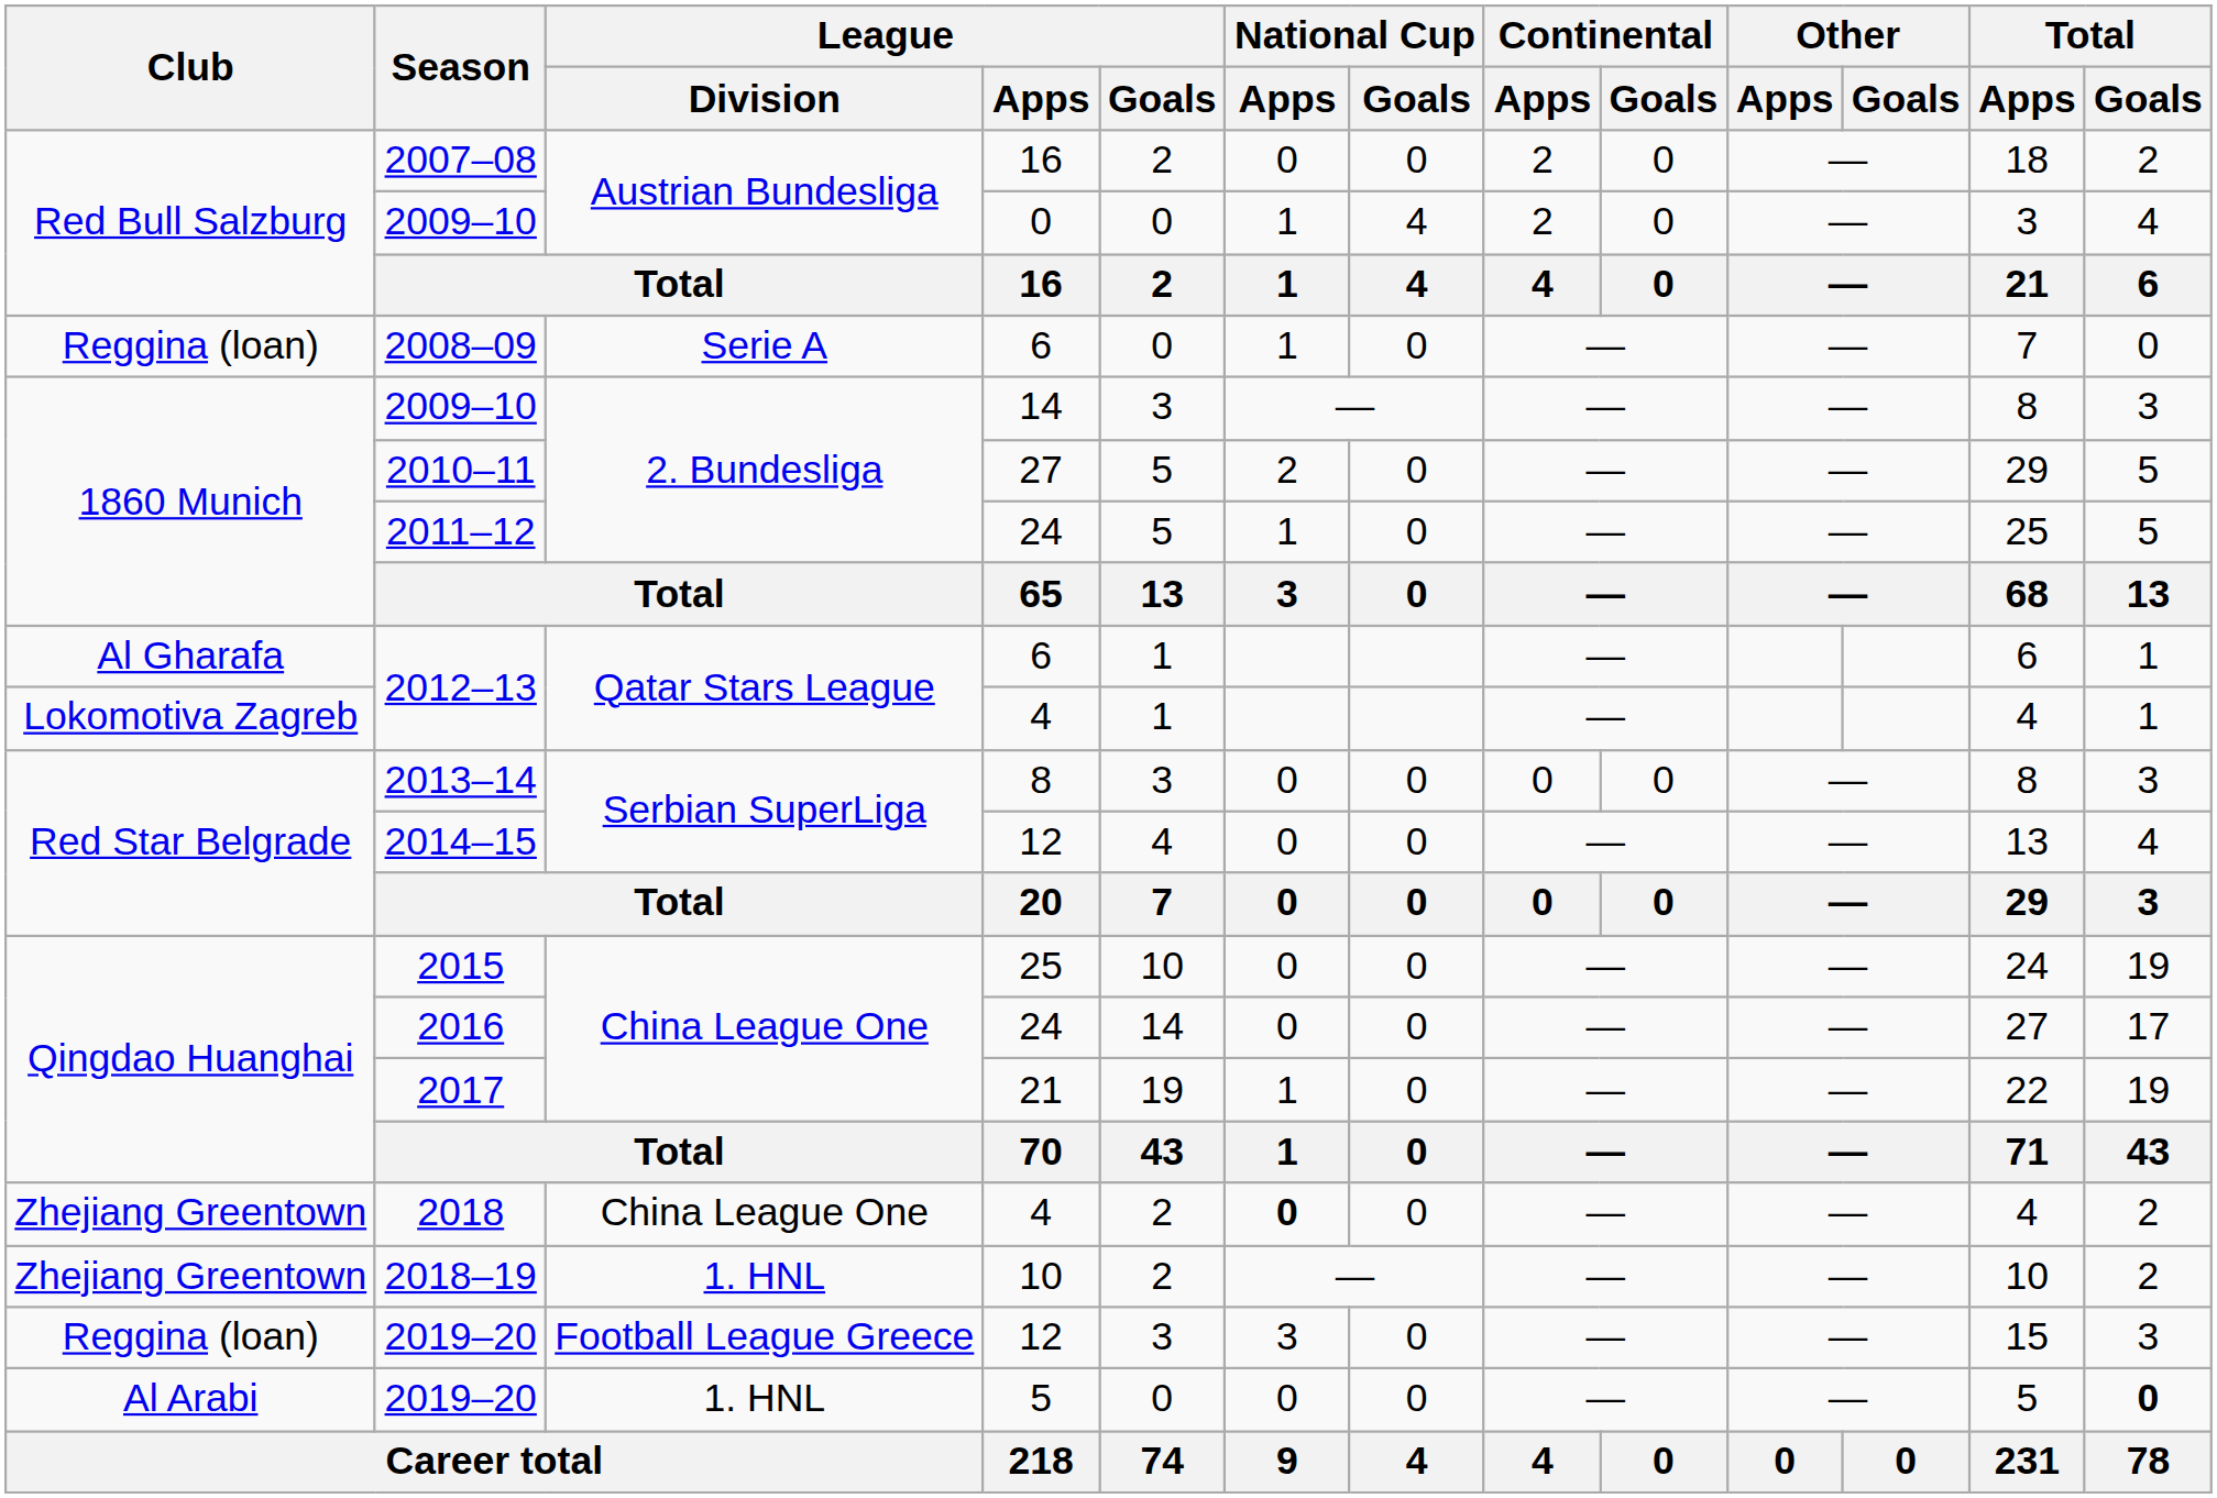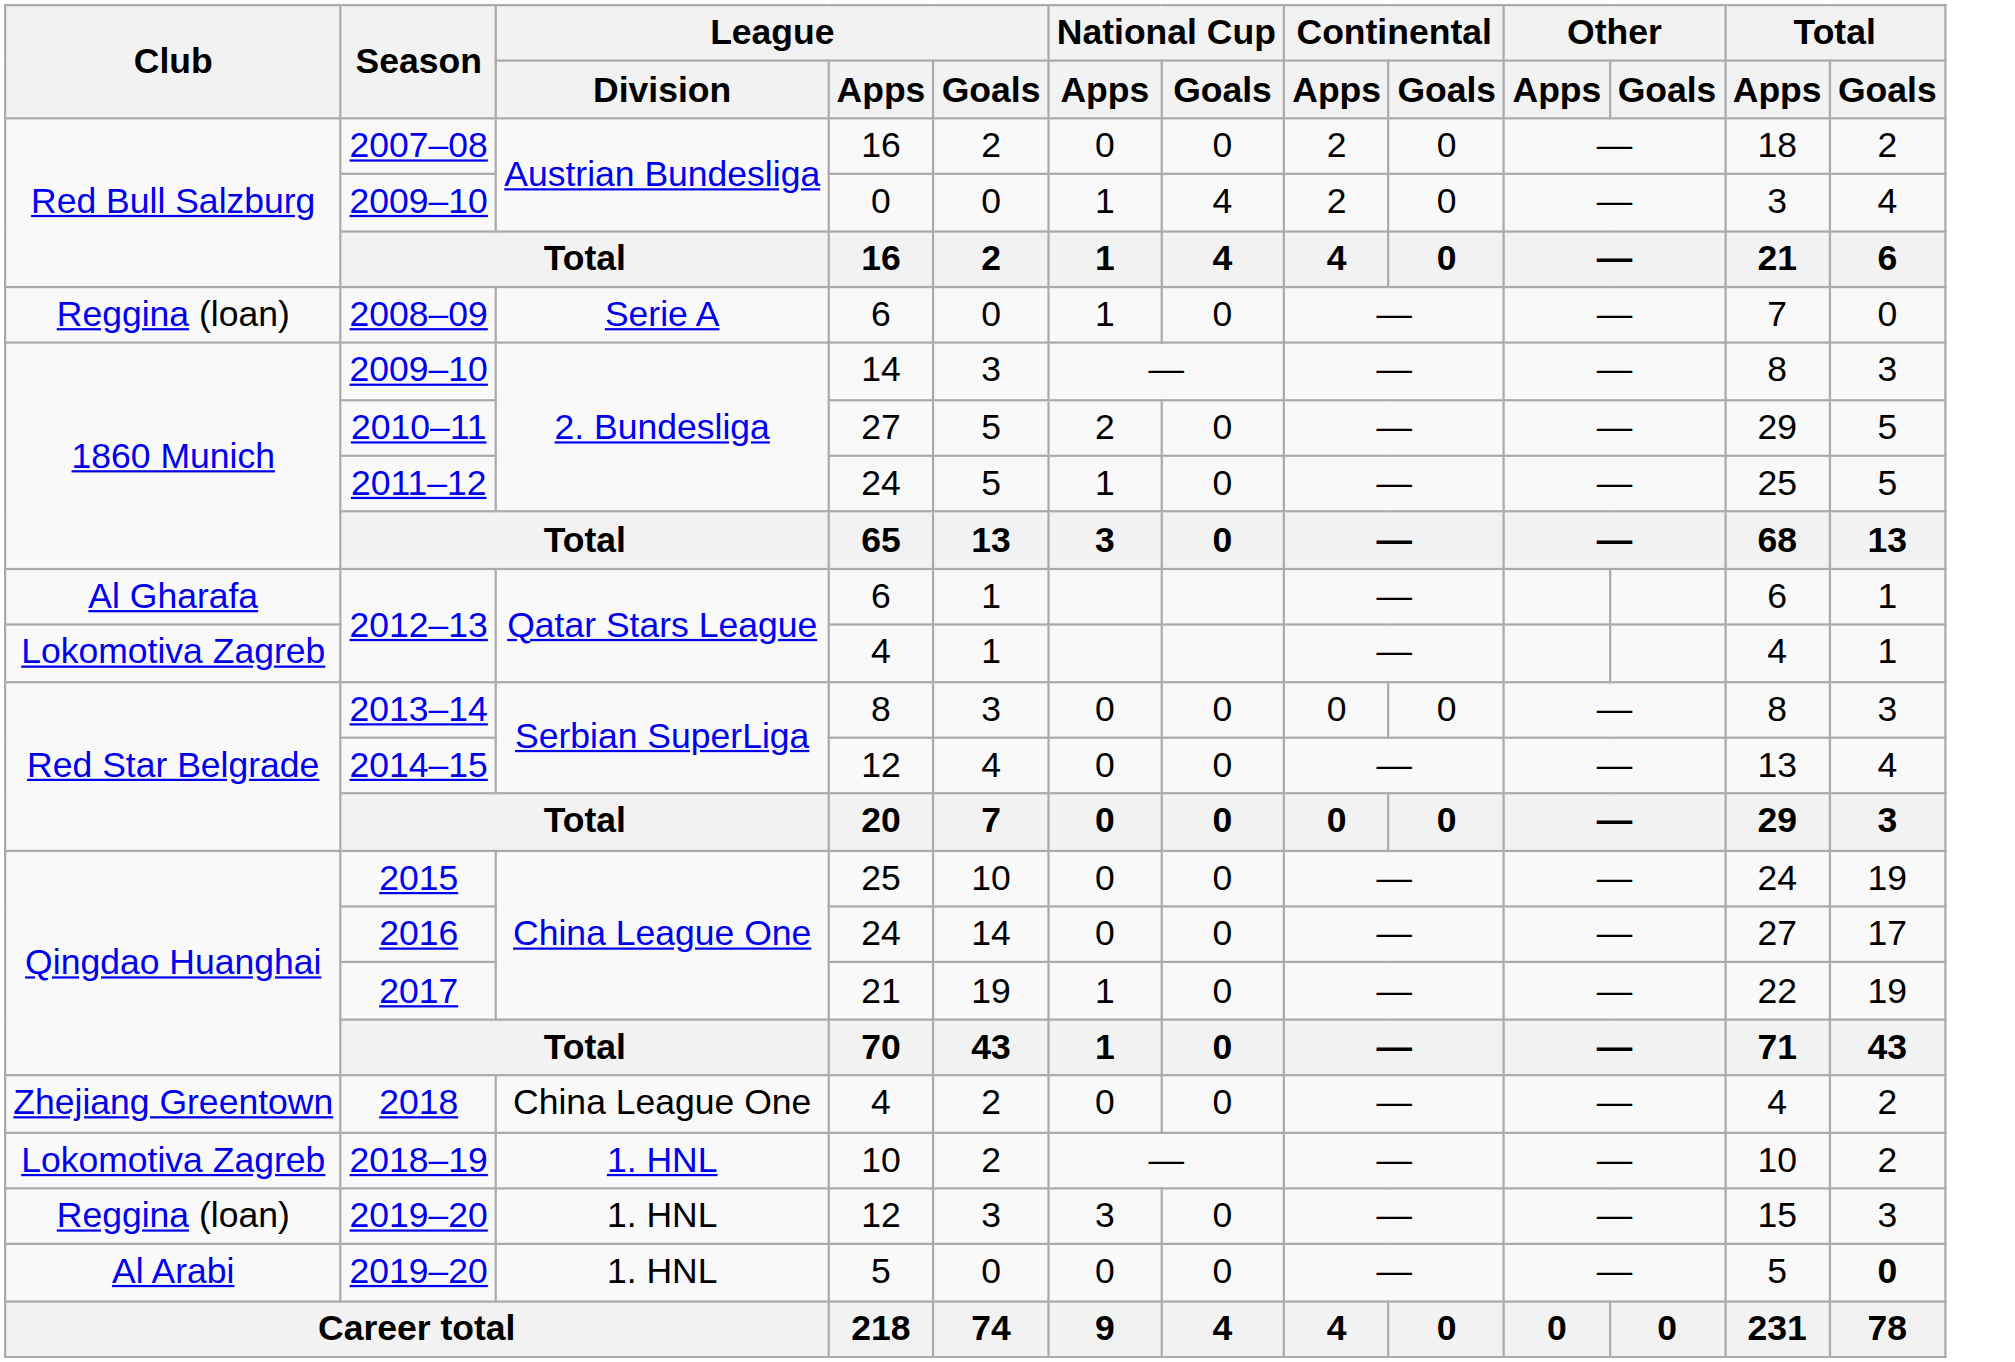 <table class="wikitable" style="text-align:center">
 <tr>
 <th rowspan="2">Club</th>
 <th rowspan="2">Season</th>
 <th colspan="3">League</th>
 <th colspan="2">National Cup</th>
 <th colspan="2">Continental</th>
 <th colspan="2">Other</th>
 <th colspan="2">Total</th>
 </tr>
 <tr>
 <th>Division</th>
 <th>Apps</th>
 <th>Goals</th>
 <th>Apps</th>
 <th>Goals</th>
 <th>Apps</th>
 <th>Goals</th>
 <th>Apps</th>
 <th>Goals</th>
 <th>Apps</th>
 <th>Goals</th>
 </tr>
 <tr>
 <td rowspan="3"><a href='#'>Red Bull Salzburg</a></td>
 <td><a href='#'>2007–08</a></td>
 <td rowspan="2"><a href='#'>Austrian Bundesliga</a></td>
 <td>16</td>
 <td>2</td>
 <td>0</td>
 <td>0</td>
 <td>2</td>
 <td>0</td>
 <td colspan="2">—</td>
 <td>18</td>
 <td>2</td>
 </tr>
 <tr>
 <td><a href='#'>2009–10</a></td>
 <td>0</td>
 <td>0</td>
 <td>1</td>
 <td>4</td>
 <td>2</td>
 <td>0</td>
 <td colspan="2">—</td>
 <td>3</td>
 <td>4</td>
 </tr>
 <tr>
 <th colspan="2">Total</th>
 <th>16</th>
 <th>2</th>
 <th>1</th>
 <th>4</th>
 <th>4</th>
 <th>0</th>
 <th colspan="2">—</th>
 <th>21</th>
 <th>6</th>
 </tr>
 <tr>
 <td><a href='#'>Reggina</a> (loan)</td>
 <td><a href='#'>2008–09</a></td>
 <td><a href='#'>Serie A</a></td>
 <td>6</td>
 <td>0</td>
 <td>1</td>
 <td>0</td>
 <td colspan="2">—</td>
 <td colspan="2">—</td>
 <td>7</td>
 <td>0</td>
 </tr>
 <tr>
 <td rowspan="4"><a href='#'>1860 Munich</a></td>
 <td><a href='#'>2009–10</a></td>
 <td rowspan="3"><a href='#'>2. Bundesliga</a></td>
 <td>14</td>
 <td>3</td>
 <td colspan="2">—</td>
 <td colspan="2">—</td>
 <td colspan="2">—</td>
 <td>8</td>
 <td>3</td>
 </tr>
 <tr>
 <td><a href='#'>2010–11</a></td>
 <td>27</td>
 <td>5</td>
 <td>2</td>
 <td>0</td>
 <td colspan="2">—</td>
 <td colspan="2">—</td>
 <td>29</td>
 <td>5</td>
 </tr>
 <tr>
 <td><a href='#'>2011–12</a></td>
 <td>24</td>
 <td>5</td>
 <td>1</td>
 <td>0</td>
 <td colspan="2">—</td>
 <td colspan="2">—</td>
 <td>25</td>
 <td>5</td>
 </tr>
 <tr>
 <th colspan="2">Total</th>
 <th>65</th>
 <th>13</th>
 <th>3</th>
 <th>0</th>
 <th colspan="2">—</th>
 <th colspan="2">—</th>
 <th>68</th>
 <th>13</th>
 </tr>
 <tr>
 <td><a href='#'>Al Gharafa</a></td>
 <td rowspan="2"><a href='#'>2012–13</a></td>
 <td rowspan="2"><a href='#'>Qatar Stars League</a></td>
 <td>6</td>
 <td>1</td>
 <td></td>
 <td></td>
 <td colspan="2">—</td>
 <td></td>
 <td></td>
 <td>6</td>
 <td>1</td>
 </tr>
 <tr>
 <td><a href='#'>Lokomotiva Zagreb</a></td>
 <td>4</td>
 <td>1</td>
 <td></td>
 <td></td>
 <td colspan="2">—</td>
 <td></td>
 <td></td>
 <td>4</td>
 <td>1</td>
 </tr>
 <tr>
 <td rowspan="3"><a href='#'>Red Star Belgrade</a></td>
 <td><a href='#'>2013–14</a></td>
 <td rowspan="2"><a href='#'>Serbian SuperLiga</a></td>
 <td>8</td>
 <td>3</td>
 <td>0</td>
 <td>0</td>
 <td>0</td>
 <td>0</td>
 <td colspan="2">—</td>
 <td>8</td>
 <td>3</td>
 </tr>
 <tr>
 <td><a href='#'>2014–15</a></td>
 <td>12</td>
 <td>4</td>
 <td>0</td>
 <td>0</td>
 <td colspan="2">—</td>
 <td colspan="2">—</td>
 <td>13</td>
 <td>4</td>
 </tr>
 <tr>
 <th colspan="2">Total</th>
 <th>20</th>
 <th>7</th>
 <th>0</th>
 <th>0</th>
 <th>0</th>
 <th>0</th>
 <th colspan="2">—</th>
 <th>29</th>
 <th>3</th>
 </tr>
 <tr>
 <td rowspan="4" valign="center"><a href='#'>Qingdao Huanghai</a></td>
 <td><a href='#'>2015</a></td>
 <td rowspan="3"><a href='#'>China League One</a></td>
 <td>25</td>
 <td>10</td>
 <td>0</td>
 <td>0</td>
 <td colspan="2">—</td>
 <td colspan="2">—</td>
 <td>24</td>
 <td>19</td>
 </tr>
 <tr>
 <td><a href='#'>2016</a></td>
 <td>24</td>
 <td>14</td>
 <td>0</td>
 <td>0</td>
 <td colspan="2">—</td>
 <td colspan="2">—</td>
 <td>27</td>
 <td>17</td>
 </tr>
 <tr>
 <td><a href='#'>2017</a></td>
 <td>21</td>
 <td>19</td>
 <td>1</td>
 <td>0</td>
 <td colspan="2">—</td>
 <td colspan="2">—</td>
 <td>22</td>
 <td>19</td>
 </tr>
 <tr>
 <th colspan="2">Total</th>
 <th>70</th>
 <th>43</th>
 <th>1</th>
 <th>0</th>
 <th colspan="2">—</th>
 <th colspan="2">—</th>
 <th>71</th>
 <th>43</th>
 </tr>
 <tr>
 <td><a href='#'>Zhejiang Greentown</a></td>
 <td><a href='#'>2018</a></td>
 <td>China League One</td>
 <td>4</td>
 <td>2</td>
-<td><strong>0</strong></td>
+<td>0</td>
 <td>0</td>
 <td colspan="2">—</td>
 <td colspan="2">—</td>
 <td>4</td>
 <td>2</td>
 </tr>
 <tr>
-<td><a href='#'>Zhejiang Greentown</a></td>
+<td><a href='#'>Lokomotiva Zagreb</a></td>
 <td><a href='#'>2018–19</a></td>
 <td><a href='#'>1. HNL</a></td>
 <td>10</td>
 <td>2</td>
 <td colspan="2">—</td>
 <td colspan="2">—</td>
 <td colspan="2">—</td>
 <td>10</td>
 <td>2</td>
 </tr>
 <tr>
 <td><a href='#'>Reggina</a> (loan)</td>
 <td><a href='#'>2019–20</a></td>
-<td><a href='#'>Football League Greece</a></td>
+<td>1. HNL</td>
 <td>12</td>
 <td>3</td>
 <td>3</td>
 <td>0</td>
 <td colspan="2">—</td>
 <td colspan="2">—</td>
 <td>15</td>
 <td>3</td>
 </tr>
 <tr>
 <td><a href='#'>Al Arabi</a></td>
 <td><a href='#'>2019–20</a></td>
 <td>1. HNL</td>
 <td>5</td>
 <td>0</td>
 <td>0</td>
 <td>0</td>
 <td colspan="2">—</td>
 <td colspan="2">—</td>
 <td>5</td>
 <td><strong>0</strong></td>
 </tr>
 <tr>
 <th colspan="3">Career total</th>
 <th>218</th>
 <th>74</th>
 <th>9</th>
 <th>4</th>
 <th>4</th>
 <th>0</th>
 <th>0</th>
 <th>0</th>
 <th>231</th>
 <th>78</th>
 </tr>
 </table>
